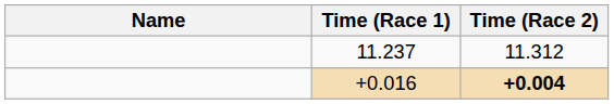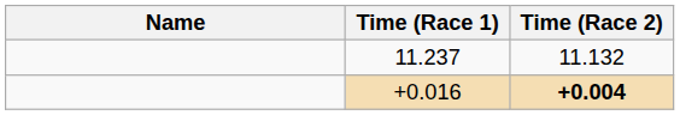 <table class="wikitable" style="text-align:center;">
 <tr>
 <th style="width:15em">Name</th>
 <th style="width:7em">Time (Race 1)</th>
 <th style="width:7em">Time (Race 2)</th>
 </tr>
 <tr>
 <td align=left></td>
 <td>11.237</td>
-<td>11.312</td>
+<td>11.132</td>
 </tr>
 <tr>
 <td align=left></td>
 <td bgcolor=wheat>+0.016</td>
 <td bgcolor=wheat><strong>+0.004</strong></td>
 </tr>
 </table>
